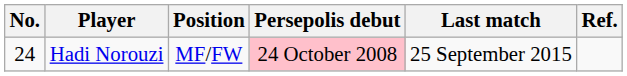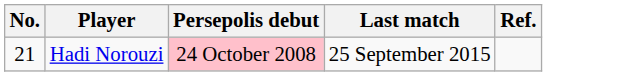 <table class="wikitable" style="text-align: center;">
 <tr>
 <th>No.</th>
 <th>Player</th>
-<th>Position</th>
 <th>Persepolis debut</th>
 <th>Last match</th>
 <th>Ref.<br></th>
 </tr>
 <tr>
-<td>24</td>
+<td>21</td>
 <td align=left> <a href='#'>Hadi Norouzi</a></td>
-<td><a href='#'>MF</a>/<a href='#'>FW</a></td>
 <td style="background: pink;">24 October 2008</td>
 <td>25 September 2015</td>
 <td></td>
 </tr>
 </table>
